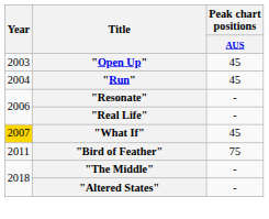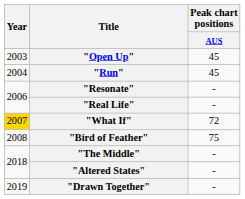 <table class="wikitable plainrowheaders" style="text-align:center;" border="1">
 <tr>
 <th scope="col" rowspan="2">Year</th>
 <th scope="col" rowspan="2" style="width:15em;">Title</th>
 <th scope="col" colspan="1">Peak chart<br>positions</th>
 </tr>
 <tr>
 <th scope="col" style="text-align:center;"><small><a href='#'>AUS</a></small><br></th>
 </tr>
 <tr>
 <td>2003</td>
 <th scope="row">"<a href='#'>Open Up</a>"</th>
 <td style="text-align:center;">45</td>
 </tr>
 <tr>
 <td>2004</td>
 <th scope="row">"<a href='#'>Run</a>"</th>
 <td style="text-align:center;">45</td>
 </tr>
 <tr>
 <td rowspan="2">2006</td>
 <th scope="row">"Resonate"</th>
 <td style="text-align:center;">-</td>
 </tr>
 <tr>
 <th scope="row">"Real Life"</th>
 <td style="text-align:center;">-</td>
 </tr>
 <tr>
 <td style="background: gold;">2007</td>
 <th scope="row">"What If"</th>
-<td style="text-align:center;">45</td>
+<td style="text-align:center;">72</td>
 </tr>
 <tr>
-<td>2011</td>
+<td>2008</td>
 <th scope="row">"Bird of Feather"</th>
 <td style="text-align:center;">75</td>
 </tr>
 <tr>
 <td rowspan="2">2018</td>
 <th scope="row">"The Middle"</th>
 <td style="text-align:center;">-</td>
 </tr>
 <tr>
 <th scope="row">"Altered States"</th>
 <td style="text-align:center;">-</td>
 </tr>
+<tr>
+<td>2019</td>
+<th scope="row">"Drawn Together"</th>
+<td style="text-align:center;">-</td>
+</tr>
 </table>
